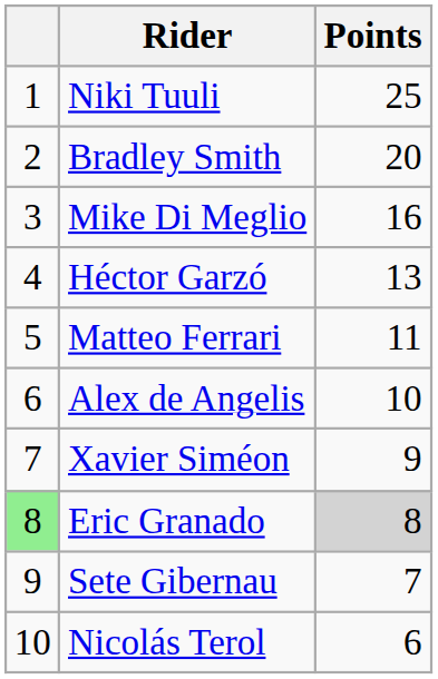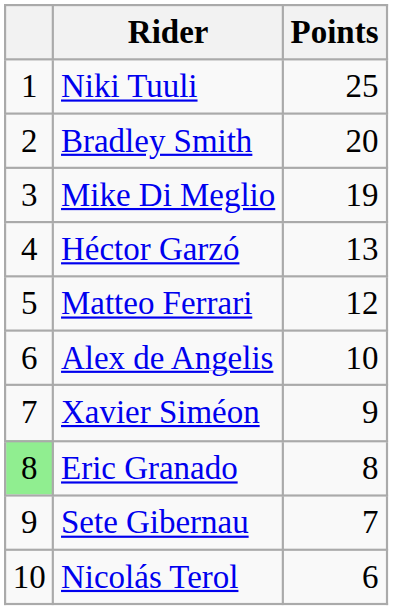 <table class="wikitable" style="font-size: 95%;">
 <tr>
 <th></th>
 <th>Rider</th>
 <th>Points</th>
 </tr>
 <tr>
 <td align=center>1</td>
 <td> <a href='#'>Niki Tuuli</a></td>
 <td align=right>25</td>
 </tr>
 <tr>
 <td align=center>2</td>
 <td> <a href='#'>Bradley Smith</a></td>
 <td align=right>20</td>
 </tr>
 <tr>
 <td align=center>3</td>
 <td> <a href='#'>Mike Di Meglio</a></td>
-<td align=right>16</td>
+<td align=right>19</td>
 </tr>
 <tr>
 <td align=center>4</td>
 <td> <a href='#'>Héctor Garzó</a></td>
 <td align=right>13</td>
 </tr>
 <tr>
 <td align=center>5</td>
 <td> <a href='#'>Matteo Ferrari</a></td>
-<td align=right>11</td>
+<td align=right>12</td>
 </tr>
 <tr>
 <td align=center>6</td>
 <td> <a href='#'>Alex de Angelis</a></td>
 <td align=right>10</td>
 </tr>
 <tr>
 <td align=center>7</td>
 <td> <a href='#'>Xavier Siméon</a></td>
 <td align=right>9</td>
 </tr>
 <tr>
 <td align=center style="background: lightgreen;">8</td>
 <td> <a href='#'>Eric Granado</a></td>
-<td align=right style="background: lightgrey;">8</td>
+<td align=right>8</td>
 </tr>
 <tr>
 <td align=center>9</td>
 <td> <a href='#'>Sete Gibernau</a></td>
 <td align=right>7</td>
 </tr>
 <tr>
 <td align=center>10</td>
 <td> <a href='#'>Nicolás Terol</a></td>
 <td align=right>6</td>
 </tr>
 </table>
